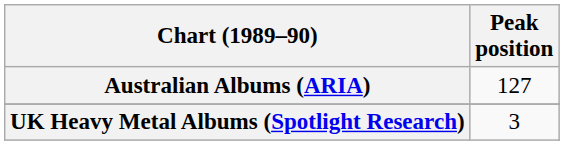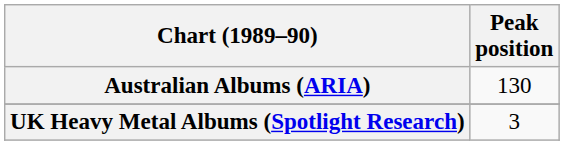 <table class="wikitable plainrowheaders" style="text-align:center">
 <tr>
 <th scope="col">Chart (1989–90)</th>
 <th scope="col">Peak<br>position</th>
 </tr>
 <tr>
 <th scope="row">Australian Albums (<a href='#'>ARIA</a>)</th>
-<td>127</td>
+<td>130</td>
 </tr>
 <tr>
 </tr>
 <tr>
 <th scope="row">UK Heavy Metal Albums (<a href='#'>Spotlight Research</a>)</th>
 <td>3</td>
 </tr>
 </table>
